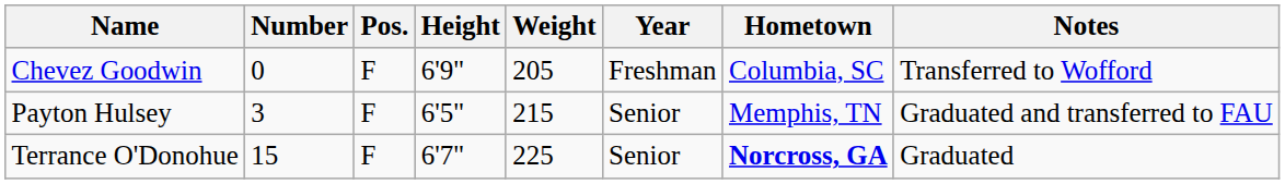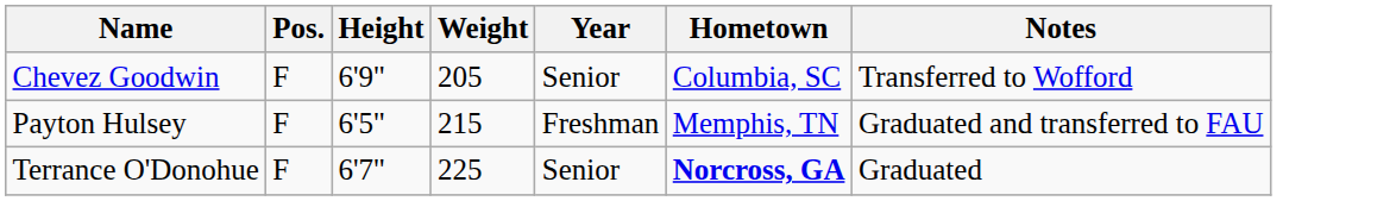 <table class="wikitable sortable" border="1">
 <tr>
 <th>Name</th>
-<th>Number</th>
 <th>Pos.</th>
 <th>Height</th>
 <th>Weight</th>
 <th>Year</th>
 <th>Hometown</th>
 <th class="unsortable">Notes</th>
 </tr>
 <tr>
 <td><a href='#'>Chevez Goodwin</a></td>
-<td>0</td>
 <td>F</td>
 <td>6'9"</td>
 <td>205</td>
-<td>Freshman</td>
+<td>Senior</td>
 <td><a href='#'>Columbia, SC</a></td>
 <td>Transferred to <a href='#'>Wofford</a></td>
 </tr>
 <tr>
 <td>Payton Hulsey</td>
-<td>3</td>
 <td>F</td>
 <td>6'5"</td>
 <td>215</td>
-<td>Senior</td>
+<td>Freshman</td>
 <td><a href='#'>Memphis, TN</a></td>
 <td>Graduated and transferred to <a href='#'>FAU</a></td>
 </tr>
 <tr>
 <td>Terrance O'Donohue</td>
-<td>15</td>
 <td>F</td>
 <td>6'7"</td>
 <td>225</td>
 <td>Senior</td>
 <td><strong><a href='#'>Norcross, GA</a></strong></td>
 <td>Graduated</td>
 </tr>
 </table>
